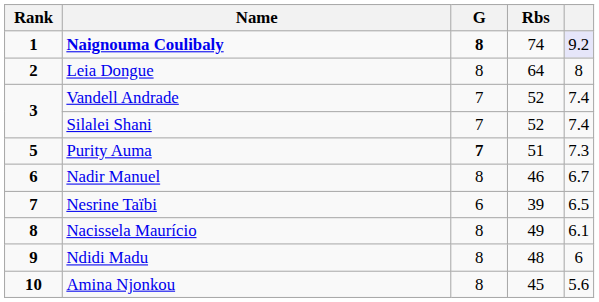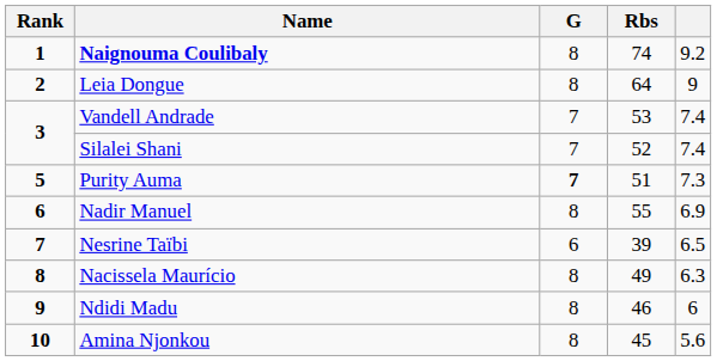 <table class="wikitable" style="width:90%;">
 <tr>
 <th style="width:10%;">Rank</th>
 <th style="width:70%;">Name</th>
 <th style="width:10%;">G</th>
 <th style="width:10%;">Rbs</th>
 <th style="width:10%;"></th>
 </tr>
 <tr align=center>
 <td><strong>1</strong></td>
 <td align=left> <strong><a href='#'>Naignouma Coulibaly</a></strong></td>
-<td><strong>8</strong></td>
+<td>8</td>
 <td>74</td>
-<td style="background: lavender;">9.2</td>
+<td>9.2</td>
 </tr>
 <tr align=center>
 <td><strong>2</strong></td>
 <td align=left> <a href='#'>Leia Dongue</a></td>
 <td>8</td>
 <td>64</td>
-<td>8</td>
+<td>9</td>
 </tr>
 <tr align=center>
 <td rowspan=2><strong>3</strong></td>
 <td align=left> <a href='#'>Vandell Andrade</a></td>
 <td>7</td>
-<td>52</td>
+<td>53</td>
 <td>7.4</td>
 </tr>
 <tr align=center>
 <td align=left> <a href='#'>Silalei Shani</a></td>
 <td>7</td>
 <td>52</td>
 <td>7.4</td>
 </tr>
 <tr align=center>
 <td><strong>5</strong></td>
 <td align=left> <a href='#'>Purity Auma</a></td>
 <td><strong>7</strong></td>
 <td>51</td>
 <td>7.3</td>
 </tr>
 <tr align=center>
 <td><strong>6</strong></td>
 <td align=left> <a href='#'>Nadir Manuel</a></td>
 <td>8</td>
-<td>46</td>
-<td>6.7</td>
+<td>55</td>
+<td>6.9</td>
 </tr>
 <tr align=center>
 <td><strong>7</strong></td>
 <td align=left> <a href='#'>Nesrine Taïbi</a></td>
 <td>6</td>
 <td>39</td>
 <td>6.5</td>
 </tr>
 <tr align=center>
 <td><strong>8</strong></td>
 <td align=left> <a href='#'>Nacissela Maurício</a></td>
 <td>8</td>
 <td>49</td>
-<td>6.1</td>
+<td>6.3</td>
 </tr>
 <tr align=center>
 <td><strong>9</strong></td>
 <td align=left> <a href='#'>Ndidi Madu</a></td>
 <td>8</td>
-<td>48</td>
+<td>46</td>
 <td>6</td>
 </tr>
 <tr align=center>
 <td><strong>10</strong></td>
 <td align=left> <a href='#'>Amina Njonkou</a></td>
 <td>8</td>
 <td>45</td>
 <td>5.6</td>
 </tr>
 </table>
